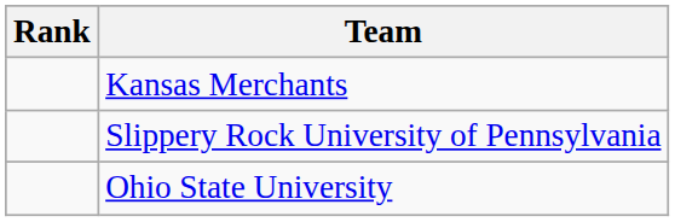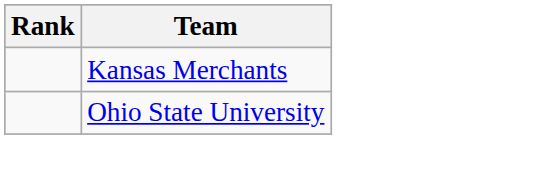 <table class="wikitable">
 <tr>
 <th>Rank</th>
 <th>Team</th>
 </tr>
 <tr>
 <td align=center></td>
 <td align="left"><a href='#'>Kansas Merchants</a></td>
 </tr>
 <tr>
 <td align=center></td>
-<td align="left"><a href='#'>Slippery Rock University of Pennsylvania</a></td>
-</tr>
-<tr>
-<td align=center></td>
 <td align="left"><a href='#'>Ohio State University</a></td>
 </tr>
 </table>
